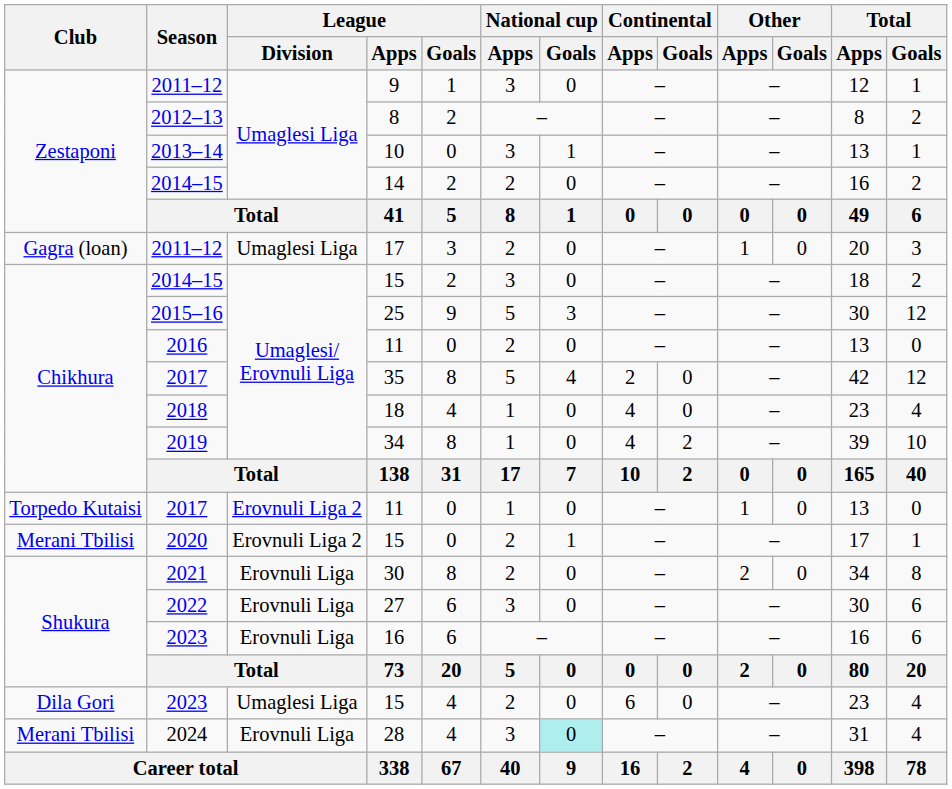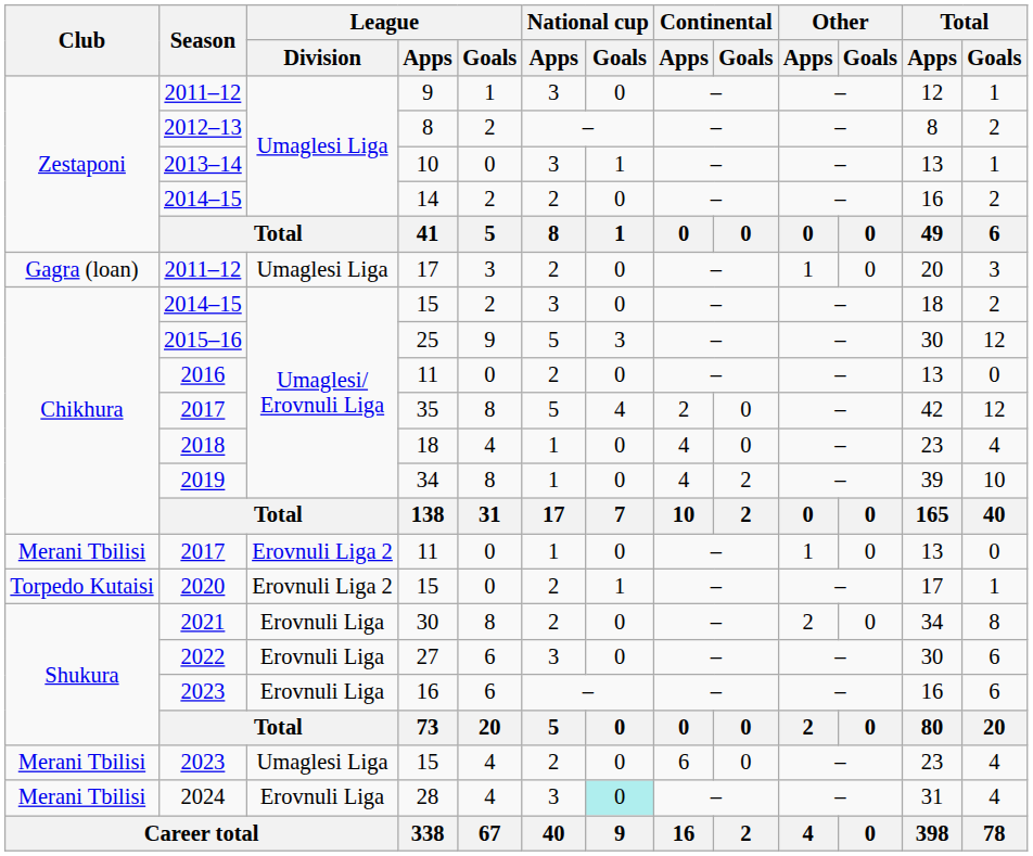 <table class="wikitable" style="text-align:center">
 <tr>
 <th rowspan="2">Club</th>
 <th rowspan="2">Season</th>
 <th colspan="3">League</th>
 <th colspan="2">National cup</th>
 <th colspan="2">Continental</th>
 <th colspan="2">Other</th>
 <th colspan="2">Total</th>
 </tr>
 <tr>
 <th>Division</th>
 <th>Apps</th>
 <th>Goals</th>
 <th>Apps</th>
 <th>Goals</th>
 <th>Apps</th>
 <th>Goals</th>
 <th>Apps</th>
 <th>Goals</th>
 <th>Apps</th>
 <th>Goals</th>
 </tr>
 <tr>
 <td rowspan="5"><a href='#'>Zestaponi</a></td>
 <td><a href='#'>2011–12</a></td>
 <td rowspan="4"><a href='#'>Umaglesi Liga</a></td>
 <td>9</td>
 <td>1</td>
 <td>3</td>
 <td>0</td>
 <td colspan="2">–</td>
 <td colspan="2">–</td>
 <td>12</td>
 <td>1</td>
 </tr>
 <tr>
 <td><a href='#'>2012–13</a></td>
 <td>8</td>
 <td>2</td>
 <td colspan="2">–</td>
 <td colspan="2">–</td>
 <td colspan="2">–</td>
 <td>8</td>
 <td>2</td>
 </tr>
 <tr>
 <td><a href='#'>2013–14</a></td>
 <td>10</td>
 <td>0</td>
 <td>3</td>
 <td>1</td>
 <td colspan="2">–</td>
 <td colspan="2">–</td>
 <td>13</td>
 <td>1</td>
 </tr>
 <tr>
 <td><a href='#'>2014–15</a></td>
 <td>14</td>
 <td>2</td>
 <td>2</td>
 <td>0</td>
 <td colspan="2">–</td>
 <td colspan="2">–</td>
 <td>16</td>
 <td>2</td>
 </tr>
 <tr>
 <th colspan="2">Total</th>
 <th>41</th>
 <th>5</th>
 <th>8</th>
 <th>1</th>
 <th>0</th>
 <th>0</th>
 <th>0</th>
 <th>0</th>
 <th>49</th>
 <th>6</th>
 </tr>
 <tr>
 <td><a href='#'>Gagra</a> (loan)</td>
 <td><a href='#'>2011–12</a></td>
 <td>Umaglesi Liga</td>
 <td>17</td>
 <td>3</td>
 <td>2</td>
 <td>0</td>
 <td colspan="2">–</td>
 <td>1</td>
 <td>0</td>
 <td>20</td>
 <td>3</td>
 </tr>
 <tr>
 <td rowspan="7"><a href='#'>Chikhura</a></td>
 <td><a href='#'>2014–15</a></td>
 <td rowspan="6"><a href='#'>Umaglesi/<br>Erovnuli Liga</a></td>
 <td>15</td>
 <td>2</td>
 <td>3</td>
 <td>0</td>
 <td colspan="2">–</td>
 <td colspan="2">–</td>
 <td>18</td>
 <td>2</td>
 </tr>
 <tr>
 <td><a href='#'>2015–16</a></td>
 <td>25</td>
 <td>9</td>
 <td>5</td>
 <td>3</td>
 <td colspan="2">–</td>
 <td colspan="2">–</td>
 <td>30</td>
 <td>12</td>
 </tr>
 <tr>
 <td><a href='#'>2016</a></td>
 <td>11</td>
 <td>0</td>
 <td>2</td>
 <td>0</td>
 <td colspan="2">–</td>
 <td colspan="2">–</td>
 <td>13</td>
 <td>0</td>
 </tr>
 <tr>
 <td><a href='#'>2017</a></td>
 <td>35</td>
 <td>8</td>
 <td>5</td>
 <td>4</td>
 <td>2</td>
 <td>0</td>
 <td colspan="2">–</td>
 <td>42</td>
 <td>12</td>
 </tr>
 <tr>
 <td><a href='#'>2018</a></td>
 <td>18</td>
 <td>4</td>
 <td>1</td>
 <td>0</td>
 <td>4</td>
 <td>0</td>
 <td colspan="2">–</td>
 <td>23</td>
 <td>4</td>
 </tr>
 <tr>
 <td><a href='#'>2019</a></td>
 <td>34</td>
 <td>8</td>
 <td>1</td>
 <td>0</td>
 <td>4</td>
 <td>2</td>
 <td colspan="2">–</td>
 <td>39</td>
 <td>10</td>
 </tr>
 <tr>
 <th colspan="2">Total</th>
 <th>138</th>
 <th>31</th>
 <th>17</th>
 <th>7</th>
 <th>10</th>
 <th>2</th>
 <th>0</th>
 <th>0</th>
 <th>165</th>
 <th>40</th>
 </tr>
 <tr>
-<td><a href='#'>Torpedo Kutaisi</a></td>
+<td><a href='#'>Merani Tbilisi</a></td>
 <td><a href='#'>2017</a></td>
 <td><a href='#'>Erovnuli Liga 2</a></td>
 <td>11</td>
 <td>0</td>
 <td>1</td>
 <td>0</td>
 <td colspan="2">–</td>
 <td>1</td>
 <td>0</td>
 <td>13</td>
 <td>0</td>
 </tr>
 <tr>
-<td><a href='#'>Merani Tbilisi</a></td>
+<td><a href='#'>Torpedo Kutaisi</a></td>
 <td><a href='#'>2020</a></td>
 <td>Erovnuli Liga 2</td>
 <td>15</td>
 <td>0</td>
 <td>2</td>
 <td>1</td>
 <td colspan="2">–</td>
 <td colspan="2">–</td>
 <td>17</td>
 <td>1</td>
 </tr>
 <tr>
 <td rowspan="4"><a href='#'>Shukura</a></td>
 <td><a href='#'>2021</a></td>
 <td>Erovnuli Liga</td>
 <td>30</td>
 <td>8</td>
 <td>2</td>
 <td>0</td>
 <td colspan="2">–</td>
 <td>2</td>
 <td>0</td>
 <td>34</td>
 <td>8</td>
 </tr>
 <tr>
 <td><a href='#'>2022</a></td>
 <td>Erovnuli Liga</td>
 <td>27</td>
 <td>6</td>
 <td>3</td>
 <td>0</td>
 <td colspan="2">–</td>
 <td colspan="2">–</td>
 <td>30</td>
 <td>6</td>
 </tr>
 <tr>
 <td><a href='#'>2023</a></td>
 <td>Erovnuli Liga</td>
 <td>16</td>
 <td>6</td>
 <td colspan="2">–</td>
 <td colspan="2">–</td>
 <td colspan="2">–</td>
 <td>16</td>
 <td>6</td>
 </tr>
 <tr>
 <th colspan="2">Total</th>
 <th>73</th>
 <th>20</th>
 <th>5</th>
 <th>0</th>
 <th>0</th>
 <th>0</th>
 <th>2</th>
 <th>0</th>
 <th>80</th>
 <th>20</th>
 </tr>
 <tr>
-<td><a href='#'>Dila Gori</a></td>
+<td><a href='#'>Merani Tbilisi</a></td>
 <td><a href='#'>2023</a></td>
 <td>Umaglesi Liga</td>
 <td>15</td>
 <td>4</td>
 <td>2</td>
 <td>0</td>
 <td>6</td>
 <td>0</td>
 <td colspan="2">–</td>
 <td>23</td>
 <td>4</td>
 </tr>
 <tr>
 <td><a href='#'>Merani Tbilisi</a></td>
 <td>2024</td>
 <td>Erovnuli Liga</td>
 <td>28</td>
 <td>4</td>
 <td>3</td>
 <td style="background: paleturquoise;">0</td>
 <td colspan="2">–</td>
 <td colspan="2">–</td>
 <td>31</td>
 <td>4</td>
 </tr>
 <tr>
 <th colspan="3">Career total</th>
 <th>338</th>
 <th>67</th>
 <th>40</th>
 <th>9</th>
 <th>16</th>
 <th>2</th>
 <th>4</th>
 <th>0</th>
 <th>398</th>
 <th>78</th>
 </tr>
 </table>
